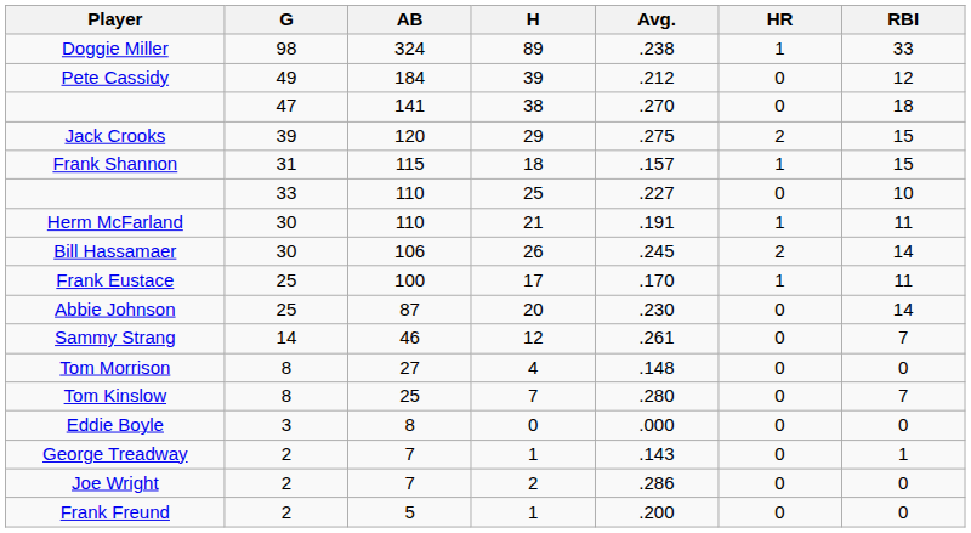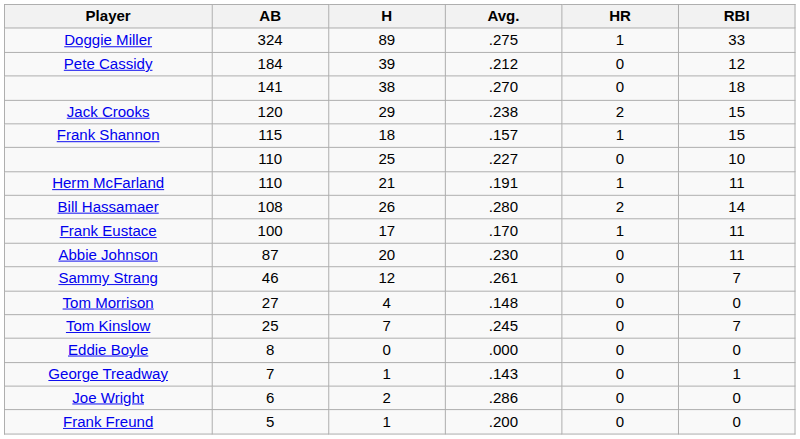 <table class="wikitable sortable">
 <tr>
 <th bgcolor="#DDDDFF" width="16%">Player</th>
-<th bgcolor="#DDDDFF" width="9%">G</th>
 <th bgcolor="#DDDDFF" width="9%">AB</th>
 <th bgcolor="#DDDDFF" width="9%">H</th>
 <th bgcolor="#DDDDFF" width="9%">Avg.</th>
 <th bgcolor="#DDDDFF" width="9%">HR</th>
 <th bgcolor="#DDDDFF" width="9%">RBI</th>
 </tr>
 <tr align="center">
 <td><a href='#'>Doggie Miller</a></td>
-<td>98</td>
 <td>324</td>
 <td>89</td>
-<td>.238</td>
+<td>.275</td>
 <td>1</td>
 <td>33</td>
 </tr>
 <tr align=center>
 <td><a href='#'>Pete Cassidy</a></td>
-<td>49</td>
 <td>184</td>
 <td>39</td>
 <td>.212</td>
 <td>0</td>
 <td>12</td>
 </tr>
 <tr align=center>
 <td></td>
-<td>47</td>
 <td>141</td>
 <td>38</td>
 <td>.270</td>
 <td>0</td>
 <td>18</td>
 </tr>
 <tr align="center">
 <td><a href='#'>Jack Crooks</a></td>
-<td>39</td>
 <td>120</td>
 <td>29</td>
-<td>.275</td>
+<td>.238</td>
 <td>2</td>
 <td>15</td>
 </tr>
 <tr align=center>
 <td><a href='#'>Frank Shannon</a></td>
-<td>31</td>
 <td>115</td>
 <td>18</td>
 <td>.157</td>
 <td>1</td>
 <td>15</td>
 </tr>
 <tr align=center>
 <td></td>
-<td>33</td>
 <td>110</td>
 <td>25</td>
 <td>.227</td>
 <td>0</td>
 <td>10</td>
 </tr>
 <tr align="center">
 <td><a href='#'>Herm McFarland</a></td>
-<td>30</td>
 <td>110</td>
 <td>21</td>
 <td>.191</td>
 <td>1</td>
 <td>11</td>
 </tr>
 <tr align=center>
 <td><a href='#'>Bill Hassamaer</a></td>
-<td>30</td>
-<td>106</td>
+<td>108</td>
 <td>26</td>
-<td>.245</td>
+<td>.280</td>
 <td>2</td>
 <td>14</td>
 </tr>
 <tr align=center>
 <td><a href='#'>Frank Eustace</a></td>
-<td>25</td>
 <td>100</td>
 <td>17</td>
 <td>.170</td>
 <td>1</td>
 <td>11</td>
 </tr>
 <tr align=center>
 <td><a href='#'>Abbie Johnson</a></td>
-<td>25</td>
 <td>87</td>
 <td>20</td>
 <td>.230</td>
 <td>0</td>
-<td>14</td>
+<td>11</td>
 </tr>
 <tr align=center>
 <td><a href='#'>Sammy Strang</a></td>
-<td>14</td>
 <td>46</td>
 <td>12</td>
 <td>.261</td>
 <td>0</td>
 <td>7</td>
 </tr>
 <tr align=center>
 <td><a href='#'>Tom Morrison</a></td>
-<td>8</td>
 <td>27</td>
 <td>4</td>
 <td>.148</td>
 <td>0</td>
 <td>0</td>
 </tr>
 <tr align=center>
 <td><a href='#'>Tom Kinslow</a></td>
-<td>8</td>
 <td>25</td>
 <td>7</td>
-<td>.280</td>
+<td>.245</td>
 <td>0</td>
 <td>7</td>
 </tr>
 <tr align=center>
 <td><a href='#'>Eddie Boyle</a></td>
-<td>3</td>
 <td>8</td>
 <td>0</td>
 <td>.000</td>
 <td>0</td>
 <td>0</td>
 </tr>
 <tr align=center>
 <td><a href='#'>George Treadway</a></td>
-<td>2</td>
 <td>7</td>
 <td>1</td>
 <td>.143</td>
 <td>0</td>
 <td>1</td>
 </tr>
 <tr align=center>
 <td><a href='#'>Joe Wright</a></td>
-<td>2</td>
-<td>7</td>
+<td>6</td>
 <td>2</td>
 <td>.286</td>
 <td>0</td>
 <td>0</td>
 </tr>
 <tr align=center>
 <td><a href='#'>Frank Freund</a></td>
-<td>2</td>
 <td>5</td>
 <td>1</td>
 <td>.200</td>
 <td>0</td>
 <td>0</td>
 </tr>
 </table>
